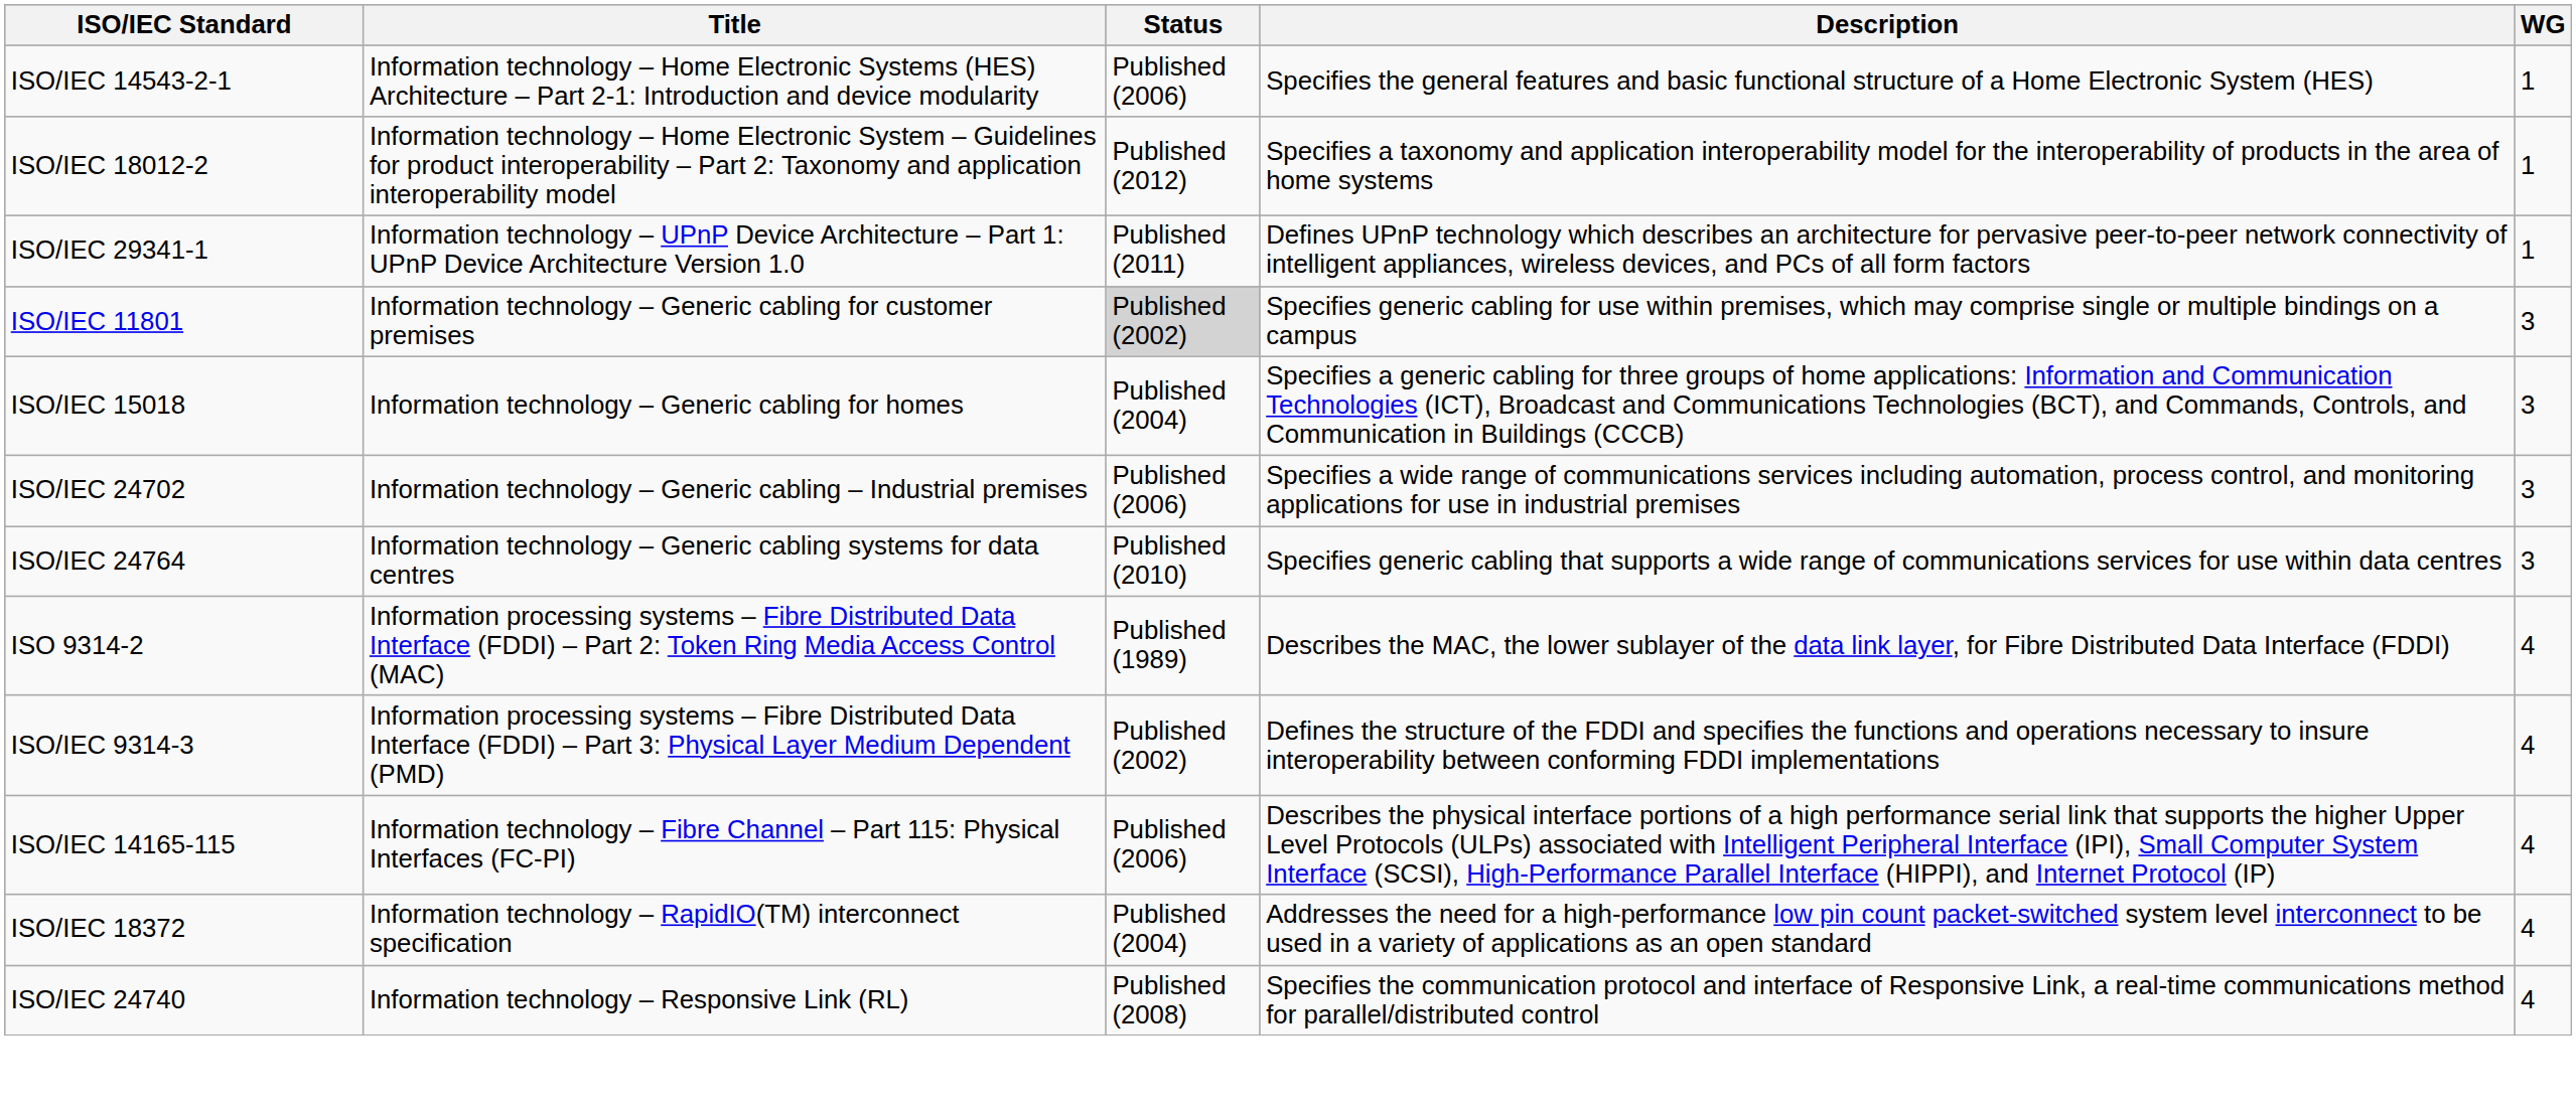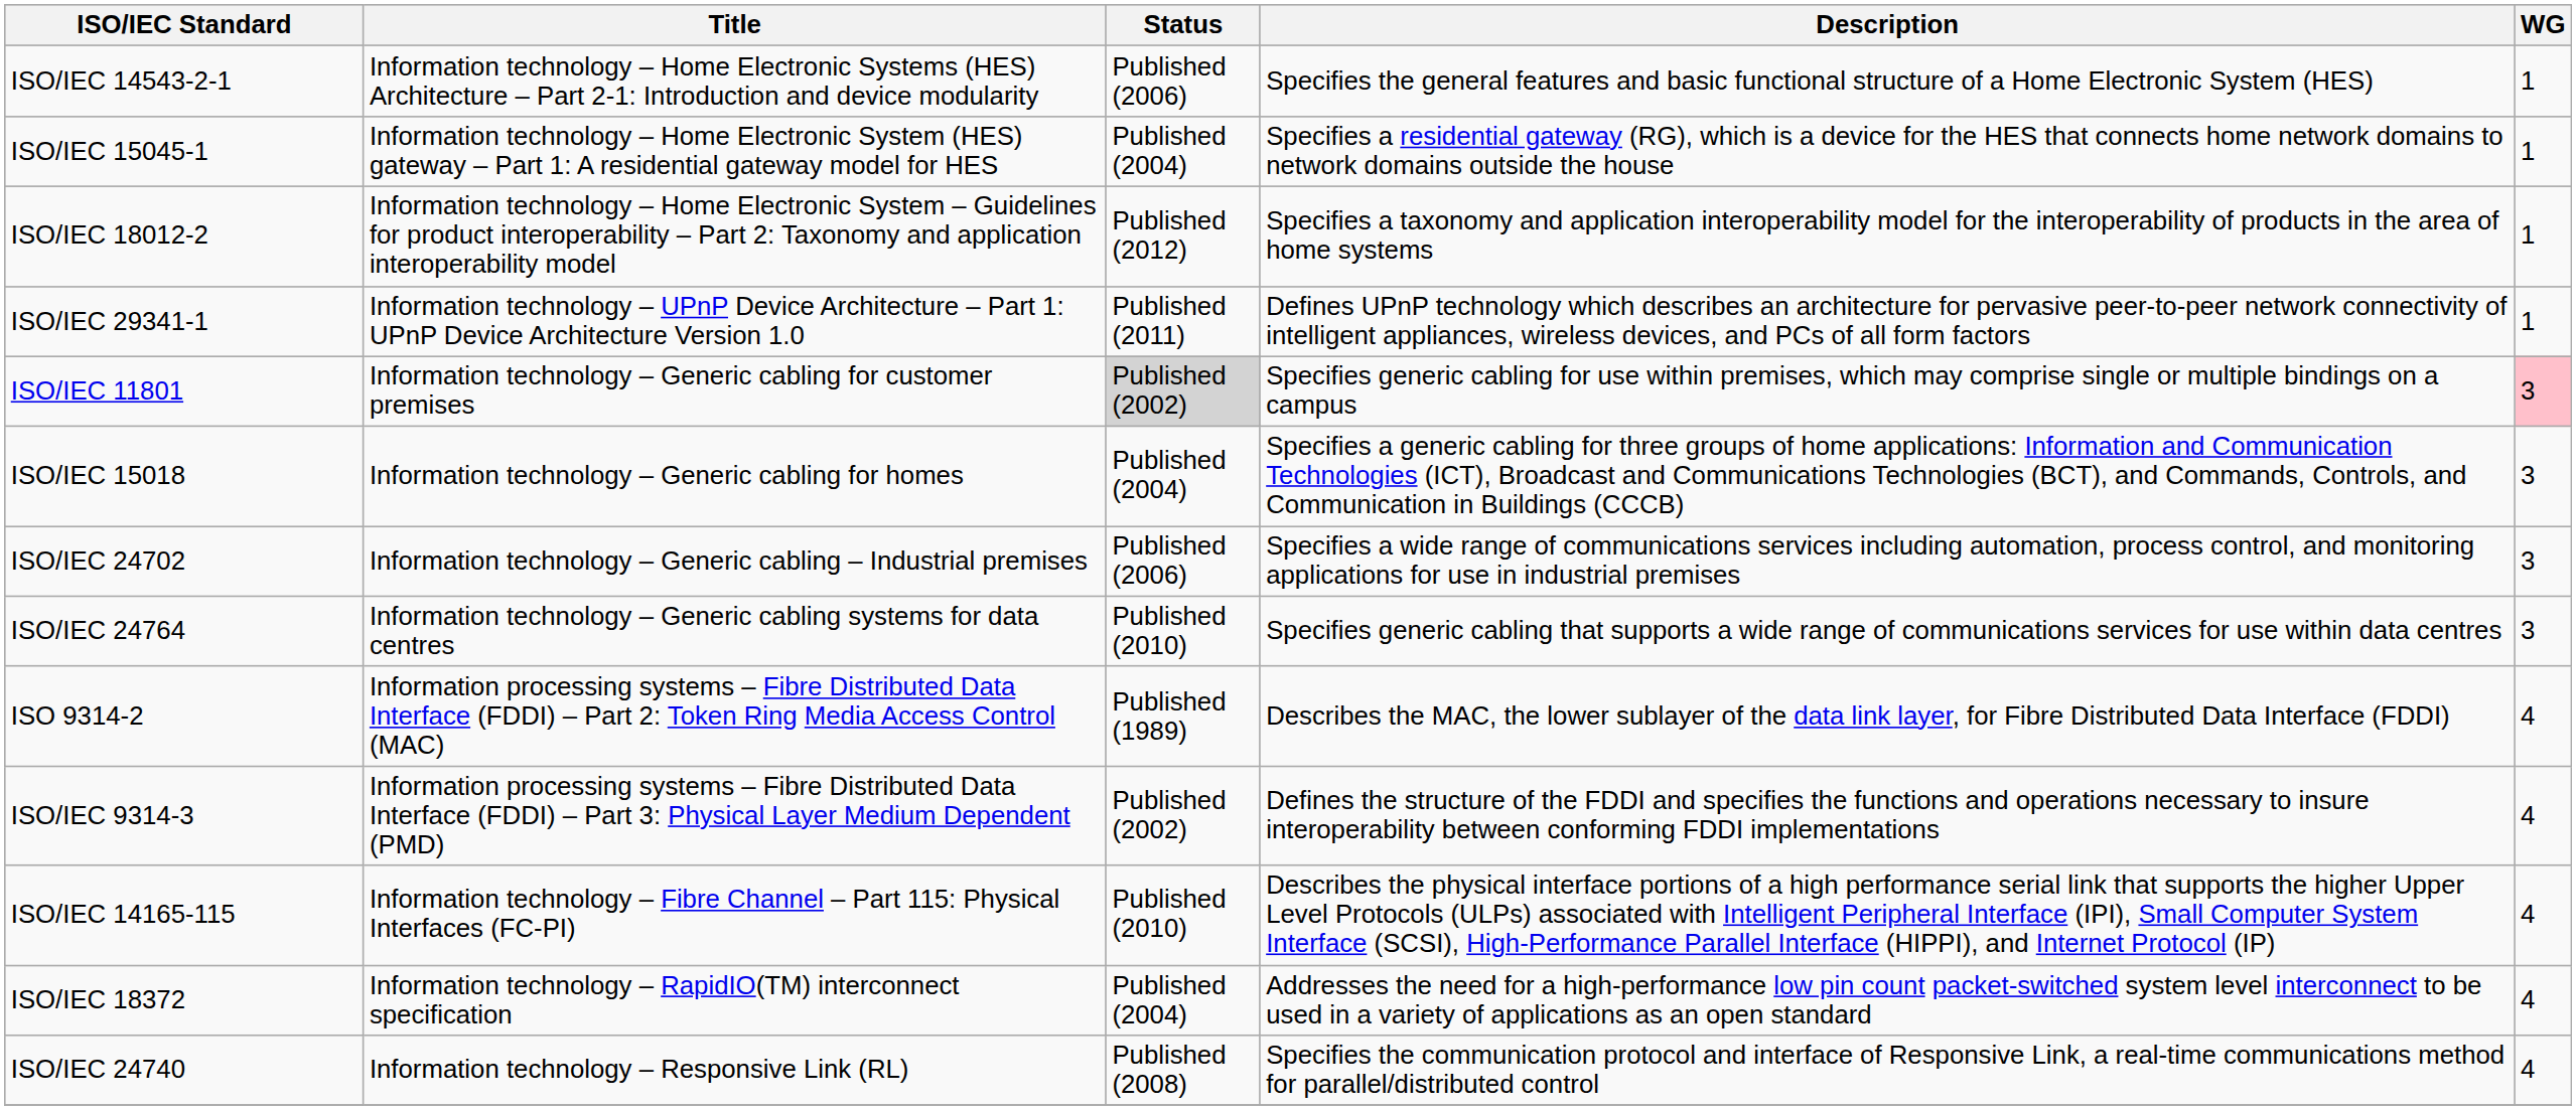 <table class="wikitable sortable" width="100%">
 <tr>
 <th data-sort-type="number" width="14%">ISO/IEC Standard</th>
 <th width="29%">Title</th>
 <th width="6%">Status</th>
 <th width="49%">Description</th>
 <th width= "2%">WG</th>
 </tr>
 <tr>
 <td data-sort-value="14543-2-1">ISO/IEC 14543-2-1</td>
 <td>Information technology – Home Electronic Systems (HES) Architecture – Part 2-1: Introduction and device modularity</td>
 <td>Published (2006)</td>
 <td>Specifies the general features and basic functional structure of a Home Electronic System (HES)</td>
+<td>1</td>
+</tr>
+<tr>
+<td data-sort-value="15045-1">ISO/IEC 15045-1</td>
+<td>Information technology – Home Electronic System (HES) gateway – Part 1: A residential gateway model for HES</td>
+<td>Published (2004)</td>
+<td>Specifies a <a href='#'>residential gateway</a> (RG), which is a device for the HES that connects home network domains to network domains outside the house</td>
 <td>1</td>
 </tr>
 <tr>
 <td data-sort-value="18012-2">ISO/IEC 18012-2</td>
 <td>Information technology – Home Electronic System – Guidelines for product interoperability – Part 2: Taxonomy and application interoperability model</td>
 <td>Published (2012)</td>
 <td>Specifies a taxonomy and application interoperability model for the interoperability of products in the area of home systems</td>
 <td>1</td>
 </tr>
 <tr>
 <td data-sort-value="29341-1">ISO/IEC 29341-1</td>
 <td>Information technology – <a href='#'>UPnP</a> Device Architecture – Part 1: UPnP Device Architecture Version 1.0</td>
 <td>Published (2011)</td>
 <td>Defines UPnP technology which describes an architecture for pervasive peer-to-peer network connectivity of intelligent appliances, wireless devices, and PCs of all form factors</td>
 <td>1</td>
 </tr>
 <tr>
 <td data-sort-value="11801"><a href='#'>ISO/IEC 11801</a></td>
 <td>Information technology – Generic cabling for customer premises</td>
 <td style="background: lightgrey;">Published (2002)</td>
 <td>Specifies generic cabling for use within premises, which may comprise single or multiple bindings on a campus</td>
-<td>3</td>
+<td style="background: pink;">3</td>
 </tr>
 <tr>
 <td data-sort-value="15018">ISO/IEC 15018</td>
 <td>Information technology – Generic cabling for homes</td>
 <td>Published (2004)</td>
 <td>Specifies a generic cabling for three groups of home applications: <a href='#'>Information and Communication Technologies</a> (ICT), Broadcast and Communications Technologies (BCT), and Commands, Controls, and Communication in Buildings (CCCB)</td>
 <td>3</td>
 </tr>
 <tr>
 <td data-sort-value="24702">ISO/IEC 24702</td>
 <td>Information technology – Generic cabling – Industrial premises</td>
 <td>Published (2006)</td>
 <td>Specifies a wide range of communications services including automation, process control, and monitoring applications for use in industrial premises</td>
 <td>3</td>
 </tr>
 <tr>
 <td data-sort-value="24764">ISO/IEC 24764</td>
 <td>Information technology – Generic cabling systems for data centres</td>
 <td>Published (2010)</td>
 <td>Specifies generic cabling that supports a wide range of communications services for use within data centres</td>
 <td>3</td>
 </tr>
 <tr>
 <td data-sort-value="09314-2">ISO 9314-2</td>
 <td>Information processing systems – <a href='#'>Fibre Distributed Data Interface</a> (FDDI) – Part 2: <a href='#'>Token Ring</a> <a href='#'>Media Access Control</a> (MAC)</td>
 <td>Published (1989)</td>
 <td>Describes the MAC, the lower sublayer of the <a href='#'>data link layer</a>, for Fibre Distributed Data Interface (FDDI)</td>
 <td>4</td>
 </tr>
 <tr>
 <td data-sort-value="09314-3">ISO/IEC 9314-3</td>
 <td>Information processing systems – Fibre Distributed Data Interface (FDDI) – Part 3: <a href='#'>Physical Layer Medium Dependent</a> (PMD)</td>
 <td>Published (2002)</td>
 <td>Defines the structure of the FDDI and specifies the functions and operations necessary to insure interoperability between conforming FDDI implementations</td>
 <td>4</td>
 </tr>
 <tr>
 <td data-sort-value="14165-115">ISO/IEC 14165-115</td>
 <td>Information technology – <a href='#'>Fibre Channel</a> – Part 115: Physical Interfaces (FC-PI)</td>
-<td>Published (2006)</td>
+<td>Published (2010)</td>
 <td>Describes the physical interface portions of a high performance serial link that supports the higher Upper Level Protocols (ULPs) associated with <a href='#'>Intelligent Peripheral Interface</a> (IPI), <a href='#'>Small Computer System Interface</a> (SCSI), <a href='#'>High-Performance Parallel Interface</a> (HIPPI), and <a href='#'>Internet Protocol</a> (IP)</td>
 <td>4</td>
 </tr>
 <tr>
 <td data-sort-value="18372">ISO/IEC 18372 </td>
 <td>Information technology – <a href='#'>RapidIO</a>(TM) interconnect specification</td>
 <td>Published (2004)</td>
 <td>Addresses the need for a high-performance <a href='#'>low pin count</a> <a href='#'>packet-switched</a> system level <a href='#'>interconnect</a> to be used in a variety of applications as an open standard</td>
 <td>4</td>
 </tr>
 <tr>
 <td data-sort-value="24740">ISO/IEC 24740</td>
 <td>Information technology – Responsive Link (RL)</td>
 <td>Published (2008)</td>
 <td>Specifies the communication protocol and interface of Responsive Link, a real-time communications method for parallel/distributed control</td>
 <td>4</td>
 </tr>
 <tr>
 </tr>
 </table>
